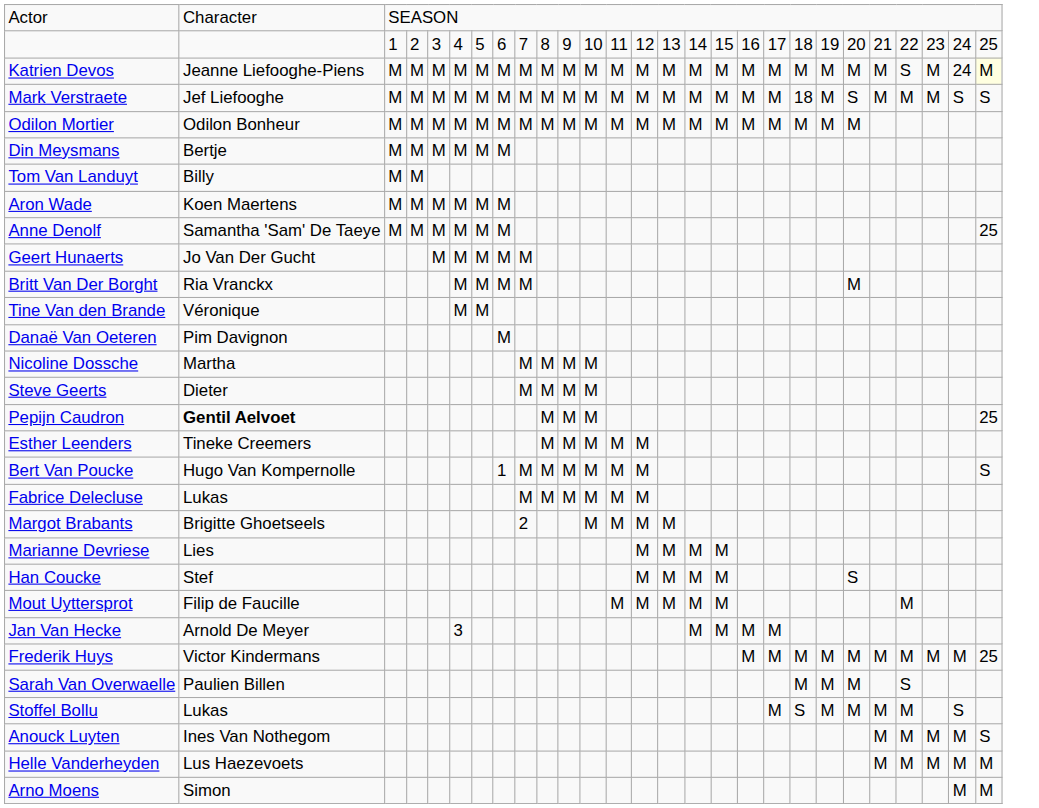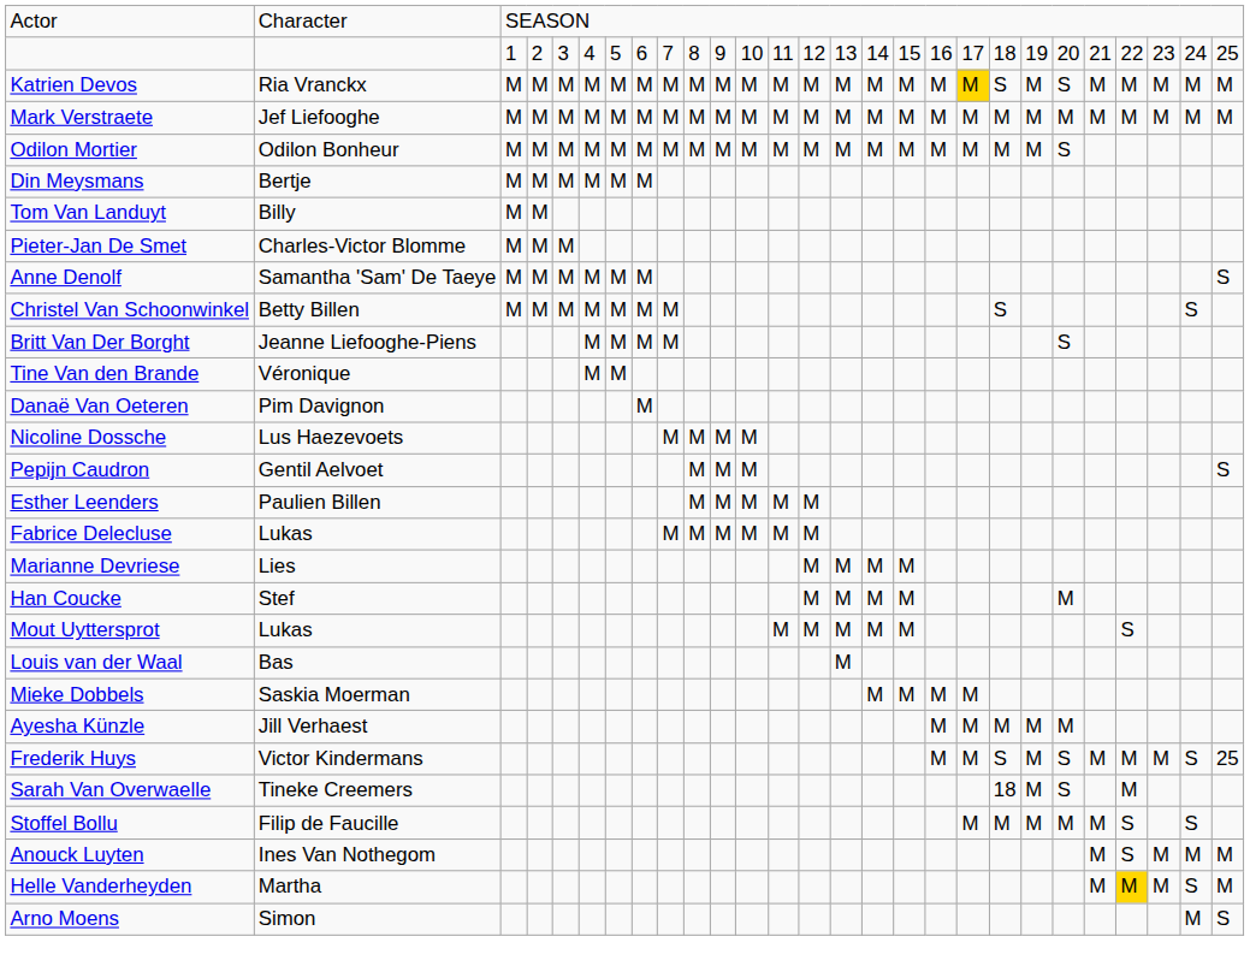 <table class="wikitable sortable">
 <tr>
 <td>Actor</td>
 <td>Character</td>
 <td colspan=25>SEASON</td>
 </tr>
 <tr>
 <td></td>
 <td></td>
 <td>1</td>
 <td>2</td>
 <td>3</td>
 <td>4</td>
 <td>5</td>
 <td>6</td>
 <td>7</td>
 <td>8</td>
 <td>9</td>
 <td>10</td>
 <td>11</td>
 <td>12</td>
 <td>13</td>
 <td>14</td>
 <td>15</td>
 <td>16</td>
 <td>17</td>
 <td>18</td>
 <td>19</td>
 <td>20</td>
 <td>21</td>
 <td>22</td>
 <td>23</td>
 <td>24</td>
 <td>25</td>
 </tr>
 <tr>
 <td><a href='#'>Katrien Devos</a></td>
-<td>Jeanne Liefooghe-Piens</td>
+<td>Ria Vranckx</td>
+<td>M</td>
+<td>M</td>
+<td>M</td>
+<td>M</td>
+<td>M</td>
+<td>M</td>
+<td>M</td>
+<td>M</td>
+<td>M</td>
+<td>M</td>
+<td>M</td>
+<td>M</td>
+<td>M</td>
+<td>M</td>
+<td>M</td>
+<td>M</td>
+<td style="background: gold;">M</td>
+<td>S</td>
+<td>M</td>
+<td>S</td>
+<td>M</td>
+<td>M</td>
+<td>M</td>
+<td>M</td>
+<td>M</td>
+</tr>
+<tr>
+<td><a href='#'>Mark Verstraete</a></td>
+<td>Jef Liefooghe</td>
 <td>M</td>
 <td>M</td>
 <td>M</td>
 <td>M</td>
 <td>M</td>
 <td>M</td>
 <td>M</td>
 <td>M</td>
 <td>M</td>
 <td>M</td>
 <td>M</td>
 <td>M</td>
 <td>M</td>
 <td>M</td>
 <td>M</td>
 <td>M</td>
 <td>M</td>
 <td>M</td>
 <td>M</td>
 <td>M</td>
 <td>M</td>
-<td>S</td>
-<td>M</td>
-<td>24</td>
-<td style="background: lightyellow;">M</td>
-</tr>
-<tr>
-<td><a href='#'>Mark Verstraete</a></td>
-<td>Jef Liefooghe</td>
 <td>M</td>
 <td>M</td>
 <td>M</td>
 <td>M</td>
-<td>M</td>
-<td>M</td>
-<td>M</td>
-<td>M</td>
-<td>M</td>
-<td>M</td>
-<td>M</td>
-<td>M</td>
-<td>M</td>
-<td>M</td>
-<td>M</td>
-<td>M</td>
-<td>M</td>
-<td>18</td>
-<td>M</td>
-<td>S</td>
-<td>M</td>
-<td>M</td>
-<td>M</td>
-<td>S</td>
-<td>S</td>
 </tr>
 <tr>
 <td><a href='#'>Odilon Mortier</a></td>
 <td>Odilon Bonheur</td>
 <td>M</td>
 <td>M</td>
 <td>M</td>
 <td>M</td>
 <td>M</td>
 <td>M</td>
 <td>M</td>
 <td>M</td>
 <td>M</td>
 <td>M</td>
 <td>M</td>
 <td>M</td>
 <td>M</td>
 <td>M</td>
 <td>M</td>
 <td>M</td>
 <td>M</td>
 <td>M</td>
 <td>M</td>
-<td>M</td>
+<td>S</td>
 <td></td>
 <td></td>
 <td></td>
 <td></td>
 <td></td>
 </tr>
 <tr>
 <td><a href='#'>Din Meysmans</a></td>
 <td>Bertje</td>
 <td>M</td>
 <td>M</td>
 <td>M</td>
 <td>M</td>
 <td>M</td>
 <td>M</td>
 <td></td>
 <td></td>
 <td></td>
 <td></td>
 <td></td>
 <td></td>
 <td></td>
 <td></td>
 <td></td>
 <td></td>
 <td></td>
 <td></td>
 <td></td>
 <td></td>
 <td></td>
 <td></td>
 <td></td>
 <td></td>
 <td></td>
 </tr>
 <tr>
 <td><a href='#'>Tom Van Landuyt</a></td>
 <td>Billy</td>
 <td>M</td>
 <td>M</td>
 <td></td>
 <td></td>
 <td></td>
 <td></td>
 <td></td>
 <td></td>
 <td></td>
 <td></td>
 <td></td>
 <td></td>
 <td></td>
 <td></td>
 <td></td>
 <td></td>
 <td></td>
 <td></td>
 <td></td>
 <td></td>
 <td></td>
 <td></td>
 <td></td>
 <td></td>
 <td></td>
 </tr>
 <tr>
-<td><a href='#'>Aron Wade</a></td>
-<td>Koen Maertens</td>
+<td><a href='#'>Pieter-Jan De Smet</a></td>
+<td>Charles-Victor Blomme</td>
 <td>M</td>
 <td>M</td>
 <td>M</td>
-<td>M</td>
-<td>M</td>
-<td>M</td>
+<td></td>
+<td></td>
+<td></td>
 <td></td>
 <td></td>
 <td></td>
 <td></td>
 <td></td>
 <td></td>
 <td></td>
 <td></td>
 <td></td>
 <td></td>
 <td></td>
 <td></td>
 <td></td>
 <td></td>
 <td></td>
 <td></td>
 <td></td>
 <td></td>
 <td></td>
 </tr>
 <tr>
 <td><a href='#'>Anne Denolf</a></td>
 <td>Samantha 'Sam' De Taeye</td>
 <td>M</td>
 <td>M</td>
 <td>M</td>
 <td>M</td>
 <td>M</td>
 <td>M</td>
 <td></td>
 <td></td>
 <td></td>
 <td></td>
 <td></td>
 <td></td>
 <td></td>
 <td></td>
 <td></td>
 <td></td>
 <td></td>
 <td></td>
 <td></td>
 <td></td>
 <td></td>
 <td></td>
 <td></td>
 <td></td>
-<td>25</td>
+<td>S</td>
 </tr>
 <tr>
-<td><a href='#'>Geert Hunaerts</a></td>
-<td>Jo Van Der Gucht</td>
-<td></td>
-<td></td>
+<td><a href='#'>Christel Van Schoonwinkel</a></td>
+<td>Betty Billen</td>
+<td>M</td>
+<td>M</td>
 <td>M</td>
 <td>M</td>
 <td>M</td>
 <td>M</td>
 <td>M</td>
 <td></td>
 <td></td>
 <td></td>
 <td></td>
 <td></td>
 <td></td>
 <td></td>
 <td></td>
 <td></td>
 <td></td>
+<td>S</td>
 <td></td>
 <td></td>
 <td></td>
 <td></td>
 <td></td>
-<td></td>
-<td></td>
+<td>S</td>
 <td></td>
 </tr>
 <tr>
 <td><a href='#'>Britt Van Der Borght</a></td>
-<td>Ria Vranckx</td>
+<td>Jeanne Liefooghe-Piens</td>
 <td></td>
 <td></td>
 <td></td>
 <td>M</td>
 <td>M</td>
 <td>M</td>
 <td>M</td>
 <td></td>
 <td></td>
 <td></td>
 <td></td>
 <td></td>
 <td></td>
 <td></td>
 <td></td>
 <td></td>
 <td></td>
 <td></td>
 <td></td>
-<td>M</td>
+<td>S</td>
 <td></td>
 <td></td>
 <td></td>
 <td></td>
 <td></td>
 </tr>
 <tr>
 <td><a href='#'>Tine Van den Brande</a></td>
 <td>Véronique</td>
 <td></td>
 <td></td>
 <td></td>
 <td>M</td>
 <td>M</td>
 <td></td>
 <td></td>
 <td></td>
 <td></td>
 <td></td>
 <td></td>
 <td></td>
 <td></td>
 <td></td>
 <td></td>
 <td></td>
 <td></td>
 <td></td>
 <td></td>
 <td></td>
 <td></td>
 <td></td>
 <td></td>
 <td></td>
 <td></td>
 </tr>
 <tr>
 <td><a href='#'>Danaë Van Oeteren</a></td>
 <td>Pim Davignon</td>
 <td></td>
 <td></td>
 <td></td>
 <td></td>
 <td></td>
 <td>M</td>
 <td></td>
 <td></td>
 <td></td>
 <td></td>
 <td></td>
 <td></td>
 <td></td>
 <td></td>
 <td></td>
 <td></td>
 <td></td>
 <td></td>
 <td></td>
 <td></td>
 <td></td>
 <td></td>
 <td></td>
 <td></td>
 <td></td>
 </tr>
 <tr>
 <td><a href='#'>Nicoline Dossche</a></td>
-<td>Martha</td>
-<td></td>
-<td></td>
-<td></td>
-<td></td>
-<td></td>
-<td></td>
-<td>M</td>
-<td>M</td>
-<td>M</td>
-<td>M</td>
-<td></td>
-<td></td>
-<td></td>
-<td></td>
-<td></td>
-<td></td>
-<td></td>
-<td></td>
-<td></td>
-<td></td>
-<td></td>
-<td></td>
-<td></td>
-<td></td>
-<td></td>
-</tr>
-<tr>
-<td><a href='#'>Steve Geerts</a></td>
-<td>Dieter</td>
+<td>Lus Haezevoets</td>
 <td></td>
 <td></td>
 <td></td>
 <td></td>
 <td></td>
 <td></td>
 <td>M</td>
 <td>M</td>
 <td>M</td>
 <td>M</td>
 <td></td>
 <td></td>
 <td></td>
 <td></td>
 <td></td>
 <td></td>
 <td></td>
 <td></td>
 <td></td>
 <td></td>
 <td></td>
 <td></td>
 <td></td>
 <td></td>
 <td></td>
 </tr>
 <tr>
 <td><a href='#'>Pepijn Caudron</a></td>
-<td><strong>Gentil Aelvoet</strong></td>
+<td>Gentil Aelvoet</td>
 <td></td>
 <td></td>
 <td></td>
 <td></td>
 <td></td>
 <td></td>
 <td></td>
 <td>M</td>
 <td>M</td>
 <td>M</td>
 <td></td>
 <td></td>
 <td></td>
 <td></td>
 <td></td>
 <td></td>
 <td></td>
 <td></td>
 <td></td>
 <td></td>
 <td></td>
 <td></td>
 <td></td>
 <td></td>
-<td>25</td>
+<td>S</td>
 </tr>
 <tr>
 <td><a href='#'>Esther Leenders</a></td>
-<td>Tineke Creemers</td>
+<td>Paulien Billen</td>
 <td></td>
 <td></td>
 <td></td>
 <td></td>
 <td></td>
 <td></td>
 <td></td>
 <td>M</td>
 <td>M</td>
 <td>M</td>
 <td>M</td>
 <td>M</td>
 <td></td>
 <td></td>
 <td></td>
 <td></td>
 <td></td>
 <td></td>
 <td></td>
 <td></td>
 <td></td>
 <td></td>
 <td></td>
 <td></td>
 <td></td>
 </tr>
 <tr>
-<td><a href='#'>Bert Van Poucke</a></td>
-<td>Hugo Van Kompernolle</td>
-<td></td>
-<td></td>
-<td></td>
-<td></td>
-<td></td>
-<td>1</td>
-<td>M</td>
-<td>M</td>
-<td>M</td>
-<td>M</td>
-<td>M</td>
-<td>M</td>
-<td></td>
-<td></td>
-<td></td>
-<td></td>
-<td></td>
-<td></td>
-<td></td>
-<td></td>
-<td></td>
-<td></td>
-<td></td>
-<td></td>
-<td>S</td>
-</tr>
-<tr>
 <td><a href='#'>Fabrice Delecluse</a></td>
 <td>Lukas</td>
 <td></td>
 <td></td>
 <td></td>
 <td></td>
 <td></td>
 <td></td>
 <td>M</td>
 <td>M</td>
 <td>M</td>
 <td>M</td>
 <td>M</td>
 <td>M</td>
 <td></td>
-<td></td>
-<td></td>
-<td></td>
-<td></td>
-<td></td>
-<td></td>
-<td></td>
-<td></td>
-<td></td>
-<td></td>
-<td></td>
-<td></td>
-</tr>
-<tr>
-<td><a href='#'>Margot Brabants</a></td>
-<td>Brigitte Ghoetseels</td>
-<td></td>
-<td></td>
-<td></td>
-<td></td>
-<td></td>
-<td></td>
-<td>2</td>
-<td></td>
-<td></td>
-<td>M</td>
-<td>M</td>
-<td>M</td>
-<td>M</td>
 <td></td>
 <td></td>
 <td></td>
 <td></td>
 <td></td>
 <td></td>
 <td></td>
 <td></td>
 <td></td>
 <td></td>
 <td></td>
 <td></td>
 </tr>
 <tr>
 <td><a href='#'>Marianne Devriese</a></td>
 <td>Lies</td>
 <td></td>
 <td></td>
 <td></td>
 <td></td>
 <td></td>
 <td></td>
 <td></td>
 <td></td>
 <td></td>
 <td></td>
 <td></td>
 <td>M</td>
 <td>M</td>
 <td>M</td>
 <td>M</td>
 <td></td>
 <td></td>
 <td></td>
 <td></td>
 <td></td>
 <td></td>
 <td></td>
 <td></td>
 <td></td>
 <td></td>
 </tr>
 <tr>
 <td><a href='#'>Han Coucke</a></td>
 <td>Stef</td>
 <td></td>
 <td></td>
 <td></td>
 <td></td>
 <td></td>
 <td></td>
 <td></td>
 <td></td>
 <td></td>
 <td></td>
 <td></td>
 <td>M</td>
 <td>M</td>
 <td>M</td>
 <td>M</td>
 <td></td>
 <td></td>
 <td></td>
 <td></td>
-<td>S</td>
+<td>M</td>
 <td></td>
 <td></td>
 <td></td>
 <td></td>
 <td></td>
 </tr>
 <tr>
 <td><a href='#'>Mout Uyttersprot</a></td>
-<td>Filip de Faucille</td>
+<td>Lukas</td>
 <td></td>
 <td></td>
 <td></td>
 <td></td>
 <td></td>
 <td></td>
 <td></td>
 <td></td>
 <td></td>
 <td></td>
 <td>M</td>
 <td>M</td>
 <td>M</td>
 <td>M</td>
 <td>M</td>
 <td></td>
 <td></td>
 <td></td>
 <td></td>
 <td></td>
 <td></td>
-<td>M</td>
+<td>S</td>
 <td></td>
 <td></td>
 <td></td>
 </tr>
 <tr>
-<td><a href='#'>Jan Van Hecke</a></td>
-<td>Arnold De Meyer</td>
+<td><a href='#'>Louis van der Waal</a></td>
+<td>Bas</td>
 <td></td>
 <td></td>
 <td></td>
-<td>3</td>
+<td></td>
+<td></td>
+<td></td>
+<td></td>
+<td></td>
+<td></td>
+<td></td>
+<td></td>
+<td></td>
+<td>M</td>
+<td></td>
+<td></td>
+<td></td>
+<td></td>
+<td></td>
+<td></td>
+<td></td>
+<td></td>
+<td></td>
+<td></td>
+<td></td>
+<td></td>
+</tr>
+<tr>
+<td><a href='#'>Mieke Dobbels</a></td>
+<td>Saskia Moerman</td>
+<td></td>
+<td></td>
+<td></td>
+<td></td>
 <td></td>
 <td></td>
 <td></td>
 <td></td>
 <td></td>
 <td></td>
 <td></td>
 <td></td>
 <td></td>
 <td>M</td>
 <td>M</td>
 <td>M</td>
 <td>M</td>
 <td></td>
 <td></td>
 <td></td>
+<td></td>
+<td></td>
+<td></td>
+<td></td>
+<td></td>
+</tr>
+<tr>
+<td><a href='#'>Ayesha Künzle</a></td>
+<td>Jill Verhaest</td>
+<td></td>
+<td></td>
+<td></td>
+<td></td>
+<td></td>
+<td></td>
+<td></td>
+<td></td>
+<td></td>
+<td></td>
+<td></td>
+<td></td>
+<td></td>
+<td></td>
+<td></td>
+<td>M</td>
+<td>M</td>
+<td>M</td>
+<td>M</td>
+<td>M</td>
 <td></td>
 <td></td>
 <td></td>
 <td></td>
 <td></td>
 </tr>
 <tr>
 <td><a href='#'>Frederik Huys</a></td>
 <td>Victor Kindermans</td>
 <td></td>
 <td></td>
 <td></td>
 <td></td>
 <td></td>
 <td></td>
 <td></td>
 <td></td>
 <td></td>
 <td></td>
 <td></td>
 <td></td>
 <td></td>
 <td></td>
 <td></td>
 <td>M</td>
 <td>M</td>
+<td>S</td>
+<td>M</td>
+<td>S</td>
 <td>M</td>
 <td>M</td>
 <td>M</td>
-<td>M</td>
-<td>M</td>
-<td>M</td>
-<td>M</td>
+<td>S</td>
 <td>25</td>
 </tr>
 <tr>
 <td><a href='#'>Sarah Van Overwaelle</a></td>
-<td>Paulien Billen</td>
+<td>Tineke Creemers</td>
 <td></td>
+<td></td>
+<td></td>
+<td></td>
+<td></td>
+<td></td>
+<td></td>
+<td></td>
+<td></td>
+<td></td>
+<td></td>
+<td></td>
+<td></td>
+<td></td>
+<td></td>
+<td></td>
+<td></td>
+<td>18</td>
+<td>M</td>
+<td>S</td>
+<td></td>
+<td>M</td>
+<td></td>
+<td></td>
+<td></td>
+</tr>
+<tr>
+<td><a href='#'>Stoffel Bollu</a></td>
+<td>Filip de Faucille</td>
 <td></td>
 <td></td>
 <td></td>
 <td></td>
 <td></td>
 <td></td>
 <td></td>
 <td></td>
 <td></td>
 <td></td>
 <td></td>
 <td></td>
 <td></td>
 <td></td>
 <td></td>
 <td></td>
 <td>M</td>
 <td>M</td>
 <td>M</td>
-<td></td>
-<td>S</td>
-<td></td>
-<td></td>
-<td></td>
-</tr>
-<tr>
-<td><a href='#'>Stoffel Bollu</a></td>
-<td>Lukas</td>
-<td></td>
-<td></td>
-<td></td>
-<td></td>
-<td></td>
-<td></td>
-<td></td>
-<td></td>
-<td></td>
-<td></td>
-<td></td>
-<td></td>
-<td></td>
-<td></td>
-<td></td>
-<td></td>
+<td>M</td>
 <td>M</td>
 <td>S</td>
-<td>M</td>
-<td>M</td>
-<td>M</td>
-<td>M</td>
 <td></td>
 <td>S</td>
 <td></td>
 </tr>
 <tr>
 <td><a href='#'>Anouck Luyten</a></td>
 <td>Ines Van Nothegom</td>
 <td></td>
 <td></td>
 <td></td>
 <td></td>
 <td></td>
 <td></td>
 <td></td>
 <td></td>
 <td></td>
 <td></td>
 <td></td>
 <td></td>
 <td></td>
 <td></td>
 <td></td>
 <td></td>
 <td></td>
 <td></td>
 <td></td>
 <td></td>
 <td>M</td>
+<td>S</td>
 <td>M</td>
 <td>M</td>
 <td>M</td>
-<td>S</td>
 </tr>
 <tr>
 <td><a href='#'>Helle Vanderheyden</a></td>
-<td>Lus Haezevoets</td>
+<td>Martha</td>
 <td></td>
 <td></td>
 <td></td>
 <td></td>
 <td></td>
 <td></td>
 <td></td>
 <td></td>
 <td></td>
 <td></td>
 <td></td>
 <td></td>
 <td></td>
 <td></td>
 <td></td>
 <td></td>
 <td></td>
 <td></td>
 <td></td>
 <td></td>
 <td>M</td>
+<td style="background: gold;">M</td>
 <td>M</td>
-<td>M</td>
-<td>M</td>
+<td>S</td>
 <td>M</td>
 </tr>
 <tr>
 <td><a href='#'>Arno Moens</a></td>
 <td>Simon</td>
 <td></td>
 <td></td>
 <td></td>
 <td></td>
 <td></td>
 <td></td>
 <td></td>
 <td></td>
 <td></td>
 <td></td>
 <td></td>
 <td></td>
 <td></td>
 <td></td>
 <td></td>
 <td></td>
 <td></td>
 <td></td>
 <td></td>
 <td></td>
 <td></td>
 <td></td>
 <td></td>
 <td>M</td>
-<td>M</td>
+<td>S</td>
 </tr>
 </table>
